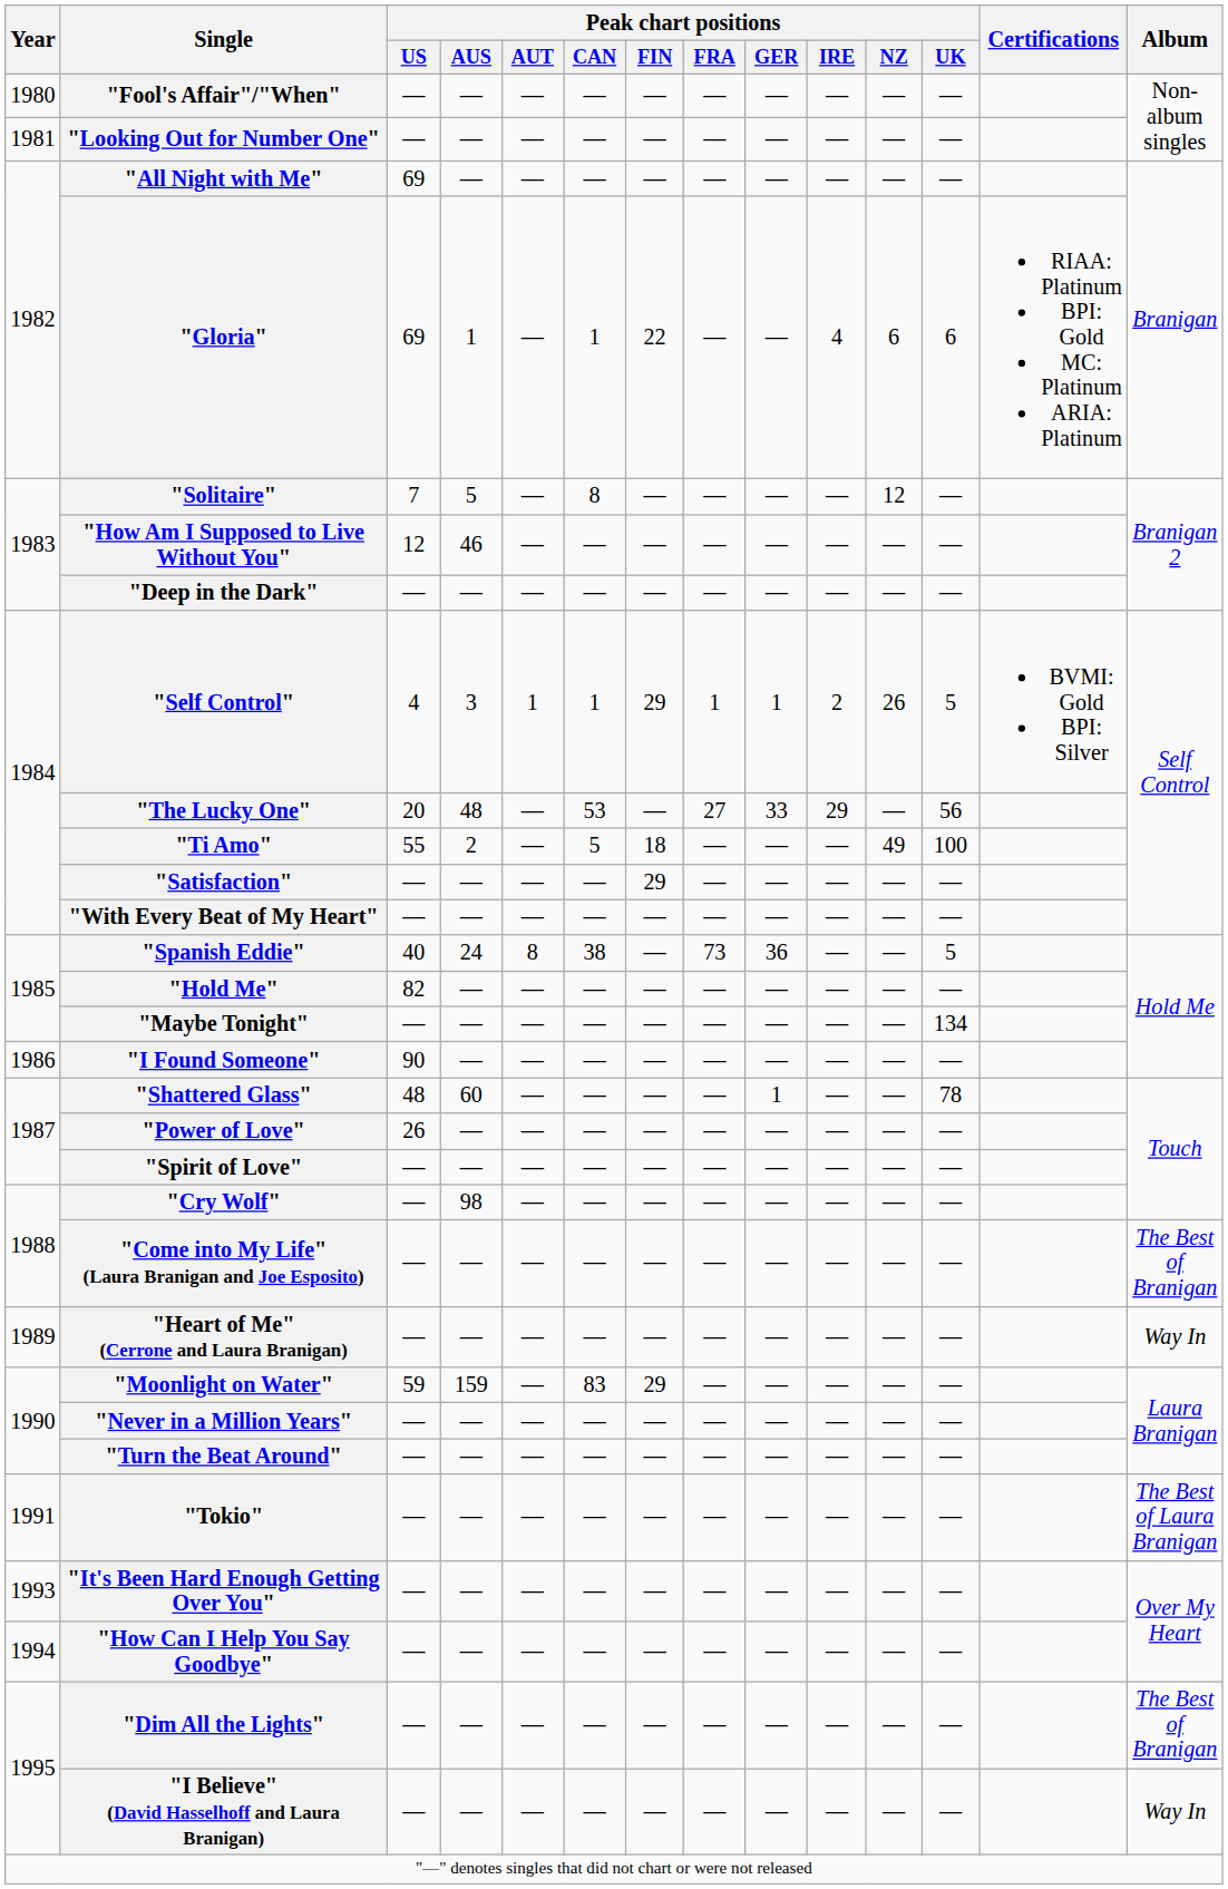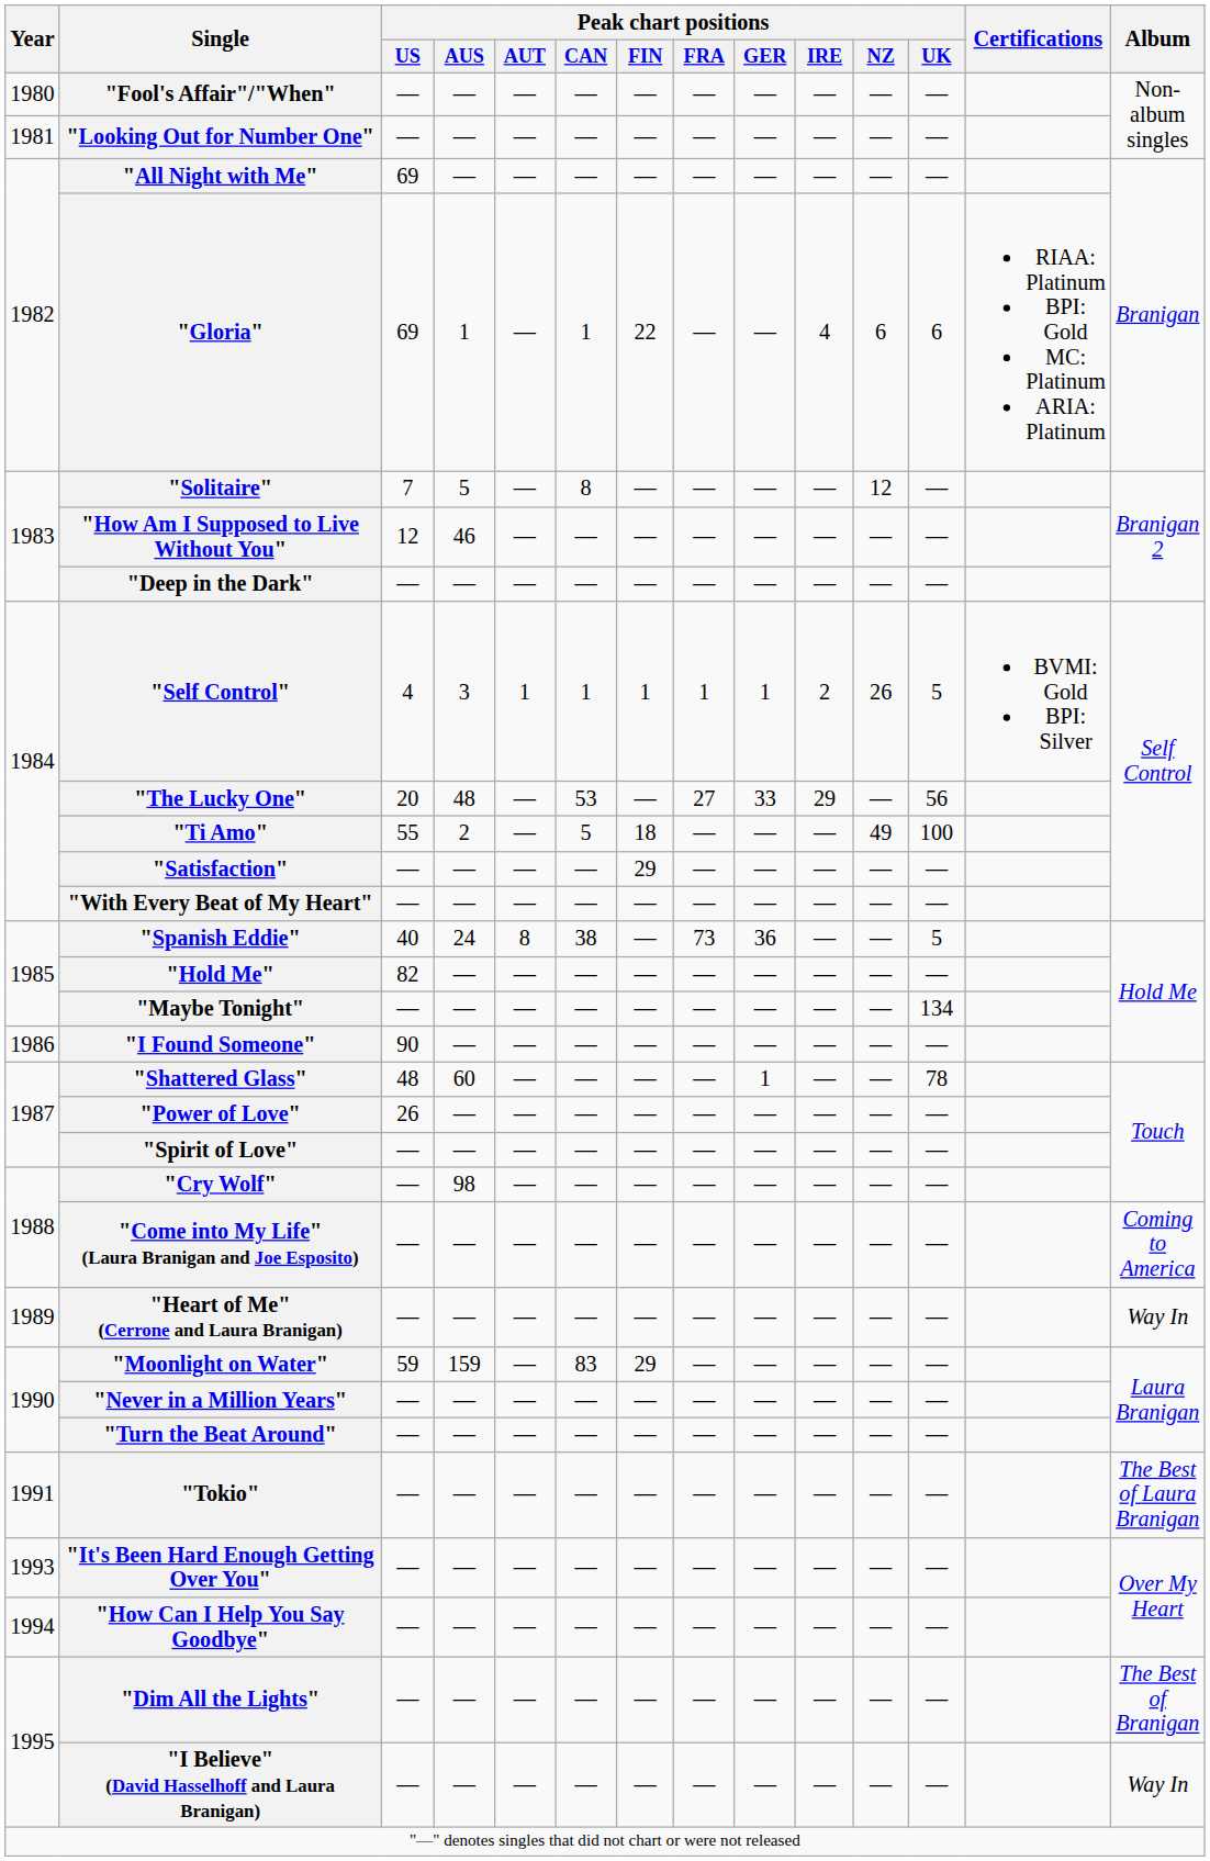 <table class="wikitable plainrowheaders" style="text-align:center;" border="1">
 <tr>
 <th rowspan=2>Year</th>
 <th rowspan="2" style="width:20em;">Single</th>
 <th colspan="10">Peak chart positions</th>
 <th rowspan="2"><a href='#'>Certifications</a></th>
 <th rowspan=2>Album</th>
 </tr>
 <tr>
 <th style="width:3em;font-size:90%;"><a href='#'>US</a><br></th>
 <th style="width:3em;font-size:90%;"><a href='#'>AUS</a><br></th>
 <th style="width:3em;font-size:90%;"><a href='#'>AUT</a><br></th>
 <th style="width:3em;font-size:90%;"><a href='#'>CAN</a></th>
 <th style="width:3em;font-size:90%;"><a href='#'>FIN</a></th>
 <th style="width:3em;font-size:90%;"><a href='#'>FRA</a><br></th>
 <th style="width:3em;font-size:90%;"><a href='#'>GER</a><br></th>
 <th style="width:3em;font-size:90%;"><a href='#'>IRE</a><br></th>
 <th style="width:3em;font-size:90%;"><a href='#'>NZ</a><br></th>
 <th style="width:3em;font-size:90%;"><a href='#'>UK</a><br></th>
 </tr>
 <tr>
 <td>1980</td>
 <th scope="row">"Fool's Affair"/"When"</th>
 <td>—</td>
 <td>—</td>
 <td>—</td>
 <td>—</td>
 <td>—</td>
 <td>—</td>
 <td>—</td>
 <td>—</td>
 <td>—</td>
 <td>—</td>
 <td></td>
 <td rowspan="2">Non-album singles</td>
 </tr>
 <tr>
 <td>1981</td>
 <th scope="row">"<a href='#'>Looking Out for Number One</a>"</th>
 <td>—</td>
 <td>—</td>
 <td>—</td>
 <td>—</td>
 <td>—</td>
 <td>—</td>
 <td>—</td>
 <td>—</td>
 <td>—</td>
 <td>—</td>
 <td></td>
 </tr>
 <tr>
 <td rowspan="2">1982</td>
 <th scope="row">"<a href='#'>All Night with Me</a>"</th>
 <td>69</td>
 <td>—</td>
 <td>—</td>
 <td>—</td>
 <td>—</td>
 <td>—</td>
 <td>—</td>
 <td>—</td>
 <td>—</td>
 <td>—</td>
 <td></td>
 <td rowspan="2"><em><a href='#'>Branigan</a></em></td>
 </tr>
 <tr>
 <th scope="row">"<a href='#'>Gloria</a>"</th>
 <td>69</td>
 <td>1</td>
 <td>—</td>
 <td>1</td>
 <td>22</td>
 <td>—</td>
 <td>—</td>
 <td>4</td>
 <td>6</td>
 <td>6</td>
 <td><br><ul><li>RIAA: Platinum</li><li>BPI: Gold</li><li>MC: Platinum</li><li>ARIA: Platinum</li></ul></td>
 </tr>
 <tr>
 <td rowspan="3">1983</td>
 <th scope="row">"<a href='#'>Solitaire</a>"</th>
 <td>7</td>
 <td>5</td>
 <td>—</td>
 <td>8</td>
 <td>—</td>
 <td>—</td>
 <td>—</td>
 <td>—</td>
 <td>12</td>
 <td>—</td>
 <td></td>
 <td rowspan="3"><em><a href='#'>Branigan 2</a></em></td>
 </tr>
 <tr>
 <th scope="row">"<a href='#'>How Am I Supposed to Live Without You</a>"</th>
 <td>12</td>
 <td>46</td>
 <td>—</td>
 <td>—</td>
 <td>—</td>
 <td>—</td>
 <td>—</td>
 <td>—</td>
 <td>—</td>
 <td>—</td>
 <td></td>
 </tr>
 <tr>
 <th scope="row">"Deep in the Dark"</th>
 <td>—</td>
 <td>—</td>
 <td>—</td>
 <td>—</td>
 <td>—</td>
 <td>—</td>
 <td>—</td>
 <td>—</td>
 <td>—</td>
 <td>—</td>
 <td></td>
 </tr>
 <tr>
 <td rowspan="5">1984</td>
 <th scope="row">"<a href='#'>Self Control</a>"</th>
 <td>4</td>
 <td>3</td>
 <td>1</td>
 <td>1</td>
-<td>29</td>
+<td>1</td>
 <td>1</td>
 <td>1</td>
 <td>2</td>
 <td>26</td>
 <td>5</td>
 <td><br><ul><li>BVMI: Gold</li><li>BPI: Silver</li></ul></td>
 <td rowspan="5"><em><a href='#'>Self Control</a></em></td>
 </tr>
 <tr>
 <th scope="row">"<a href='#'>The Lucky One</a>"</th>
 <td>20</td>
 <td>48</td>
 <td>—</td>
 <td>53</td>
 <td>—</td>
 <td>27</td>
 <td>33</td>
 <td>29</td>
 <td>—</td>
 <td>56</td>
 <td></td>
 </tr>
 <tr>
 <th scope="row">"<a href='#'>Ti Amo</a>"</th>
 <td>55</td>
 <td>2</td>
 <td>—</td>
 <td>5</td>
 <td>18</td>
 <td>—</td>
 <td>—</td>
 <td>—</td>
 <td>49</td>
 <td>100</td>
 <td></td>
 </tr>
 <tr>
 <th scope="row">"<a href='#'>Satisfaction</a>"</th>
 <td>—</td>
 <td>—</td>
 <td>—</td>
 <td>—</td>
 <td>29</td>
 <td>—</td>
 <td>—</td>
 <td>—</td>
 <td>—</td>
 <td>—</td>
 <td></td>
 </tr>
 <tr>
 <th scope="row">"With Every Beat of My Heart"</th>
 <td>—</td>
 <td>—</td>
 <td>—</td>
 <td>—</td>
 <td>—</td>
 <td>—</td>
 <td>—</td>
 <td>—</td>
 <td>—</td>
 <td>—</td>
 <td></td>
 </tr>
 <tr>
 <td rowspan="3">1985</td>
 <th scope="row">"<a href='#'>Spanish Eddie</a>"</th>
 <td>40</td>
 <td>24</td>
 <td>8</td>
 <td>38</td>
 <td>—</td>
 <td>73</td>
 <td>36</td>
 <td>—</td>
 <td>—</td>
 <td>5</td>
 <td></td>
 <td rowspan="4"><em><a href='#'>Hold Me</a></em></td>
 </tr>
 <tr>
 <th scope="row">"<a href='#'>Hold Me</a>"</th>
 <td>82</td>
 <td>—</td>
 <td>—</td>
 <td>—</td>
 <td>—</td>
 <td>—</td>
 <td>—</td>
 <td>—</td>
 <td>—</td>
 <td>—</td>
 <td></td>
 </tr>
 <tr>
 <th scope="row">"Maybe Tonight"</th>
 <td>—</td>
 <td>—</td>
 <td>—</td>
 <td>—</td>
 <td>—</td>
 <td>—</td>
 <td>—</td>
 <td>—</td>
 <td>—</td>
 <td>134</td>
 <td></td>
 </tr>
 <tr>
 <td>1986</td>
 <th scope="row">"<a href='#'>I Found Someone</a>"</th>
 <td>90</td>
 <td>—</td>
 <td>—</td>
 <td>—</td>
 <td>—</td>
 <td>—</td>
 <td>—</td>
 <td>—</td>
 <td>—</td>
 <td>—</td>
 <td></td>
 </tr>
 <tr>
 <td rowspan="3">1987</td>
 <th scope="row">"<a href='#'>Shattered Glass</a>"</th>
 <td>48</td>
 <td>60</td>
 <td>—</td>
 <td>—</td>
 <td>—</td>
 <td>—</td>
 <td>1</td>
 <td>—</td>
 <td>—</td>
 <td>78</td>
 <td></td>
 <td rowspan="4"><em><a href='#'>Touch</a></em></td>
 </tr>
 <tr>
 <th scope="row">"<a href='#'>Power of Love</a>"</th>
 <td>26</td>
 <td>—</td>
 <td>—</td>
 <td>—</td>
 <td>—</td>
 <td>—</td>
 <td>—</td>
 <td>—</td>
 <td>—</td>
 <td>—</td>
 <td></td>
 </tr>
 <tr>
 <th scope="row">"Spirit of Love"</th>
 <td>—</td>
 <td>—</td>
 <td>—</td>
 <td>—</td>
 <td>—</td>
 <td>—</td>
 <td>—</td>
 <td>—</td>
 <td>—</td>
 <td>—</td>
 <td></td>
 </tr>
 <tr>
 <td rowspan="2">1988</td>
 <th scope="row">"<a href='#'>Cry Wolf</a>"</th>
 <td>—</td>
 <td>98</td>
 <td>—</td>
 <td>—</td>
 <td>—</td>
 <td>—</td>
 <td>—</td>
 <td>—</td>
 <td>—</td>
 <td>—</td>
 <td></td>
 </tr>
 <tr>
 <th scope="row">"<a href='#'>Come into My Life</a>"<br><small>(Laura Branigan and <a href='#'>Joe Esposito</a>)</small></th>
 <td>—</td>
 <td>—</td>
 <td>—</td>
 <td>—</td>
 <td>—</td>
 <td>—</td>
 <td>—</td>
 <td>—</td>
 <td>—</td>
 <td>—</td>
 <td></td>
-<td><em><a href='#'>The Best of Branigan</a></em></td>
+<td><em><a href='#'>Coming to America</a></em></td>
 </tr>
 <tr>
 <td>1989</td>
 <th scope="row">"Heart of Me"<br><small>(<a href='#'>Cerrone</a> and Laura Branigan)</small></th>
 <td>—</td>
 <td>—</td>
 <td>—</td>
 <td>—</td>
 <td>—</td>
 <td>—</td>
 <td>—</td>
 <td>—</td>
 <td>—</td>
 <td>—</td>
 <td></td>
 <td><em>Way In</em></td>
 </tr>
 <tr>
 <td rowspan="3">1990</td>
 <th scope="row">"<a href='#'>Moonlight on Water</a>"</th>
 <td>59</td>
 <td>159</td>
 <td>—</td>
 <td>83</td>
 <td>29</td>
 <td>—</td>
 <td>—</td>
 <td>—</td>
 <td>—</td>
 <td>—</td>
 <td></td>
 <td rowspan="3"><em><a href='#'>Laura Branigan</a></em></td>
 </tr>
 <tr>
 <th scope="row">"<a href='#'>Never in a Million Years</a>"</th>
 <td>—</td>
 <td>—</td>
 <td>—</td>
 <td>—</td>
 <td>—</td>
 <td>—</td>
 <td>—</td>
 <td>—</td>
 <td>—</td>
 <td>—</td>
 <td></td>
 </tr>
 <tr>
 <th scope="row">"<a href='#'>Turn the Beat Around</a>"</th>
 <td>—</td>
 <td>—</td>
 <td>—</td>
 <td>—</td>
 <td>—</td>
 <td>—</td>
 <td>—</td>
 <td>—</td>
 <td>—</td>
 <td>—</td>
 <td></td>
 </tr>
 <tr>
 <td rowspan="1">1991</td>
 <th scope="row">"Tokio"</th>
 <td>—</td>
 <td>—</td>
 <td>—</td>
 <td>—</td>
 <td>—</td>
 <td>—</td>
 <td>—</td>
 <td>—</td>
 <td>—</td>
 <td>—</td>
 <td></td>
 <td><em><a href='#'>The Best of Laura Branigan</a></em></td>
 </tr>
 <tr>
 <td>1993</td>
 <th scope="row">"<a href='#'>It's Been Hard Enough Getting Over You</a>"</th>
 <td>—</td>
 <td>—</td>
 <td>—</td>
 <td>—</td>
 <td>—</td>
 <td>—</td>
 <td>—</td>
 <td>—</td>
 <td>—</td>
 <td>—</td>
 <td></td>
 <td rowspan="2"><em><a href='#'>Over My Heart</a></em></td>
 </tr>
 <tr>
 <td>1994</td>
 <th scope="row">"<a href='#'>How Can I Help You Say Goodbye</a>"</th>
 <td>—</td>
 <td>—</td>
 <td>—</td>
 <td>—</td>
 <td>—</td>
 <td>—</td>
 <td>—</td>
 <td>—</td>
 <td>—</td>
 <td>—</td>
 <td></td>
 </tr>
 <tr>
 <td rowspan="2">1995</td>
 <th scope="row">"<a href='#'>Dim All the Lights</a>"</th>
 <td>—</td>
 <td>—</td>
 <td>—</td>
 <td>—</td>
 <td>—</td>
 <td>—</td>
 <td>—</td>
 <td>—</td>
 <td>—</td>
 <td>—</td>
 <td></td>
 <td><em><a href='#'>The Best of Branigan</a></em></td>
 </tr>
 <tr>
 <th scope="row">"I Believe"<br><small>(<a href='#'>David Hasselhoff</a> and Laura Branigan)</small></th>
 <td>—</td>
 <td>—</td>
 <td>—</td>
 <td>—</td>
 <td>—</td>
 <td>—</td>
 <td>—</td>
 <td>—</td>
 <td>—</td>
 <td>—</td>
 <td></td>
 <td><em>Way In</em></td>
 </tr>
 <tr>
 <td colspan="18" style="font-size:9pt">"—" denotes singles that did not chart or were not released</td>
 </tr>
 </table>
